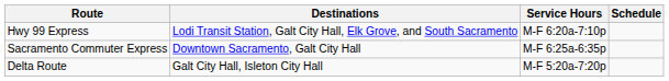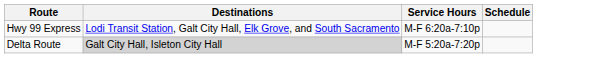 <table class="wikitable">
 <tr>
 <th>Route</th>
 <th>Destinations</th>
 <th>Service Hours</th>
 <th>Schedule</th>
 </tr>
 <tr>
 <td>Hwy 99 Express</td>
 <td><a href='#'>Lodi Transit Station</a>, Galt City Hall, <a href='#'>Elk Grove</a>, and <a href='#'>South Sacramento</a></td>
 <td>M-F 6:20a-7:10p</td>
 <td></td>
 </tr>
 <tr>
-<td>Sacramento Commuter Express</td>
-<td><a href='#'>Downtown Sacramento</a>, Galt City Hall</td>
-<td>M-F 6:25a-6:35p</td>
-<td></td>
-</tr>
-<tr>
 <td>Delta Route</td>
-<td>Galt City Hall, Isleton City Hall</td>
+<td style="background: lightgrey;">Galt City Hall, Isleton City Hall</td>
 <td>M-F 5:20a-7:20p</td>
 <td></td>
 </tr>
 </table>
